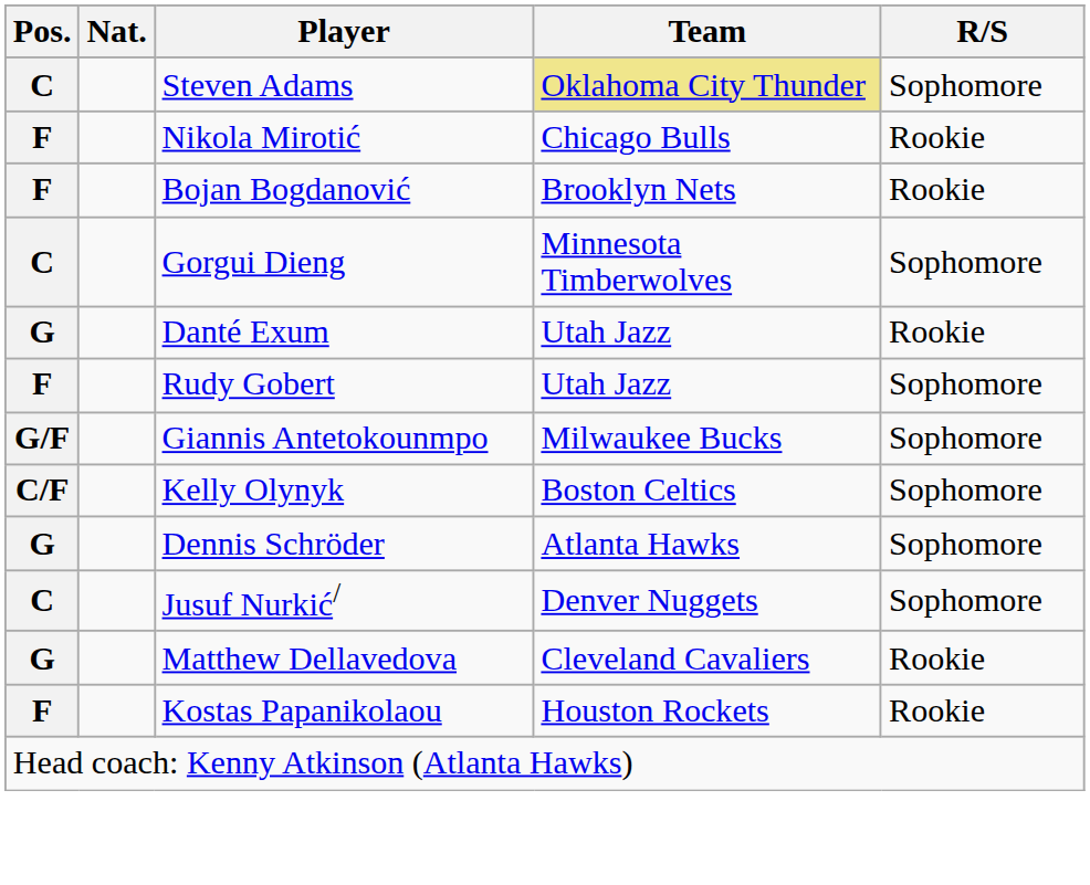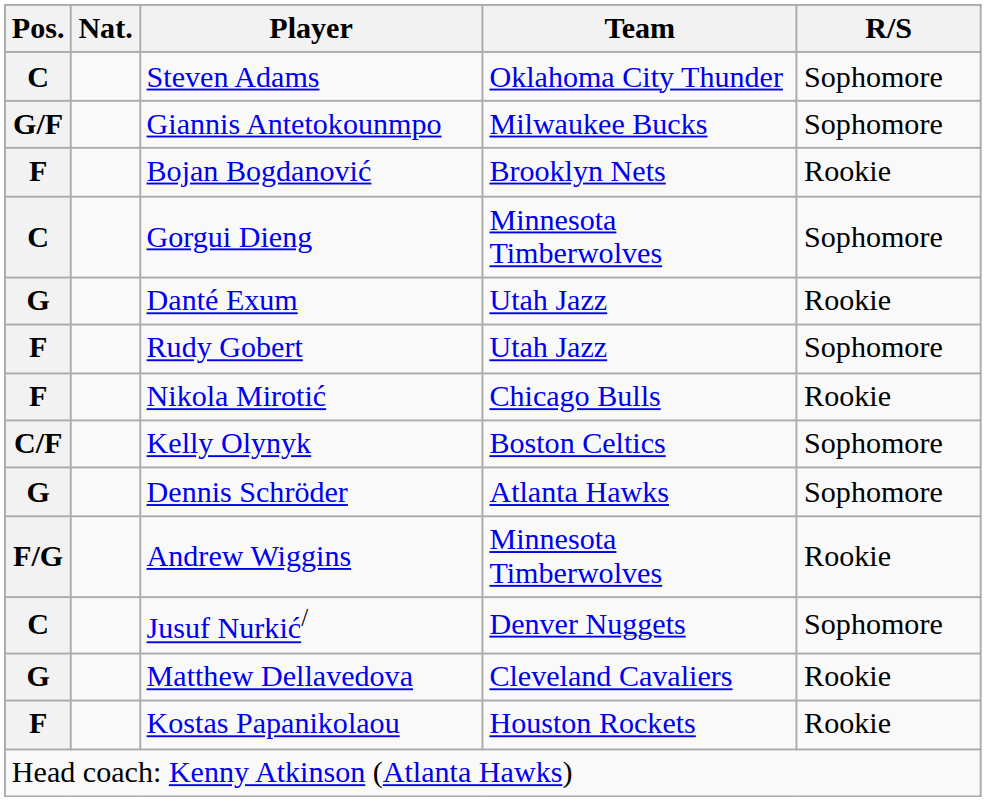 <table class="wikitable">
 <tr>
 <th>Pos.</th>
 <th>Nat.</th>
 <th style="width:175px;">Player</th>
 <th width=160>Team</th>
 <th width=90>R/S</th>
 </tr>
 <tr>
 <th>C</th>
 <td style="text-align:center"></td>
 <td><a href='#'>Steven Adams</a></td>
-<td style="background: khaki;"><a href='#'>Oklahoma City Thunder</a></td>
+<td><a href='#'>Oklahoma City Thunder</a></td>
 <td>Sophomore</td>
 </tr>
 <tr>
-<th>F</th>
+<th>G/F</th>
 <td style="text-align:center"></td>
-<td><a href='#'>Nikola Mirotić</a></td>
-<td><a href='#'>Chicago Bulls</a></td>
-<td>Rookie</td>
+<td><a href='#'>Giannis Antetokounmpo</a></td>
+<td><a href='#'>Milwaukee Bucks</a></td>
+<td>Sophomore</td>
 </tr>
 <tr>
 <th>F</th>
 <td style="text-align:center"></td>
 <td><a href='#'>Bojan Bogdanović</a></td>
 <td><a href='#'>Brooklyn Nets</a></td>
 <td>Rookie</td>
 </tr>
 <tr>
 <th>C</th>
 <td style="text-align:center"></td>
 <td><a href='#'>Gorgui Dieng</a></td>
 <td><a href='#'>Minnesota Timberwolves</a></td>
 <td>Sophomore</td>
 </tr>
 <tr>
 <th>G</th>
 <td style="text-align:center"></td>
 <td><a href='#'>Danté Exum</a></td>
 <td><a href='#'>Utah Jazz</a></td>
 <td>Rookie</td>
 </tr>
 <tr>
 <th>F</th>
 <td style="text-align:center"></td>
 <td><a href='#'>Rudy Gobert</a></td>
 <td><a href='#'>Utah Jazz</a></td>
 <td>Sophomore</td>
 </tr>
 <tr>
-<th>G/F</th>
+<th>F</th>
 <td style="text-align:center"></td>
-<td><a href='#'>Giannis Antetokounmpo</a></td>
-<td><a href='#'>Milwaukee Bucks</a></td>
-<td>Sophomore</td>
+<td><a href='#'>Nikola Mirotić</a></td>
+<td><a href='#'>Chicago Bulls</a></td>
+<td>Rookie</td>
 </tr>
 <tr>
 <th>C/F</th>
 <td style="text-align:center"></td>
 <td><a href='#'>Kelly Olynyk</a></td>
 <td><a href='#'>Boston Celtics</a></td>
 <td>Sophomore</td>
 </tr>
 <tr>
 <th>G</th>
 <td style="text-align:center"></td>
 <td><a href='#'>Dennis Schröder</a></td>
 <td><a href='#'>Atlanta Hawks</a></td>
 <td>Sophomore</td>
+</tr>
+<tr>
+<th>F/G</th>
+<td style="text-align:center"></td>
+<td><a href='#'>Andrew Wiggins</a></td>
+<td><a href='#'>Minnesota Timberwolves</a></td>
+<td>Rookie</td>
 </tr>
 <tr>
 <th>C</th>
 <td style="text-align:center"></td>
 <td><a href='#'>Jusuf Nurkić</a><sup>/</sup></td>
 <td><a href='#'>Denver Nuggets</a></td>
 <td>Sophomore</td>
 </tr>
 <tr>
 <th>G</th>
 <td style="text-align:center"></td>
 <td><a href='#'>Matthew Dellavedova</a></td>
 <td><a href='#'>Cleveland Cavaliers</a></td>
 <td>Rookie</td>
 </tr>
 <tr>
 <th>F</th>
 <td style="text-align:center"></td>
 <td><a href='#'>Kostas Papanikolaou</a></td>
 <td><a href='#'>Houston Rockets</a></td>
 <td>Rookie</td>
 </tr>
 <tr>
 <td colspan="5">Head coach: <a href='#'>Kenny Atkinson</a> (<a href='#'>Atlanta Hawks</a>)</td>
 </tr>
 </table>
